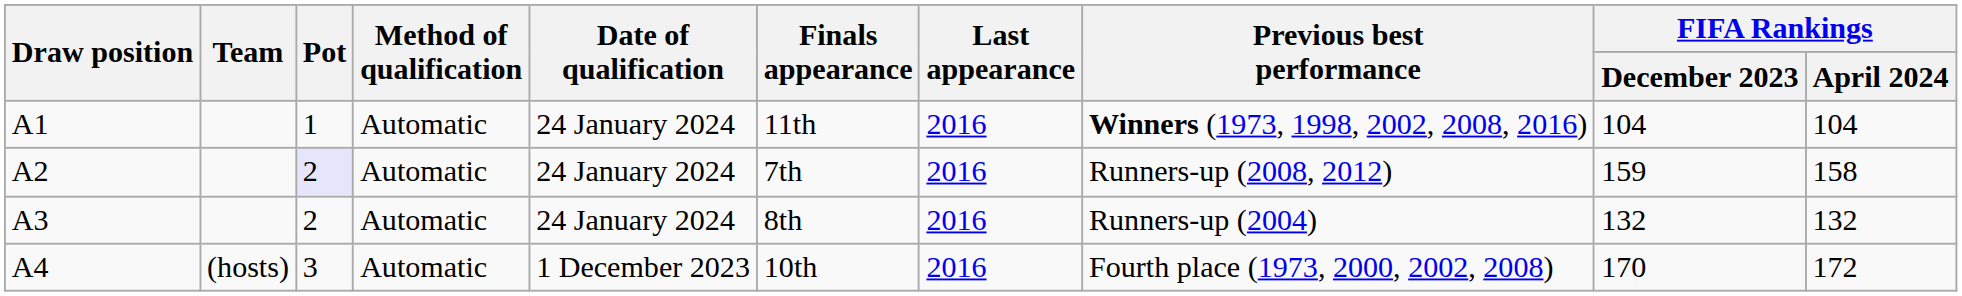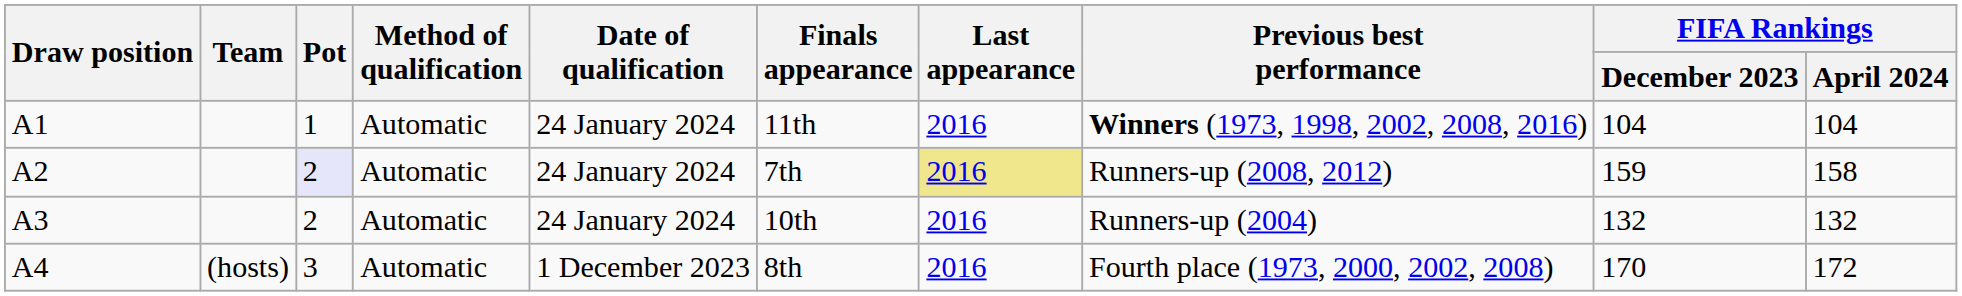 <table class="wikitable sortable">
 <tr>
 <th rowspan=2>Draw position</th>
 <th rowspan=2>Team</th>
 <th rowspan=2>Pot</th>
 <th rowspan=2>Method of<br>qualification</th>
 <th rowspan=2>Date of<br>qualification</th>
 <th rowspan=2>Finals<br>appearance</th>
 <th rowspan=2>Last<br>appearance</th>
 <th rowspan=2>Previous best<br>performance</th>
 <th colspan=2><a href='#'>FIFA Rankings</a></th>
 </tr>
 <tr>
 <th>December 2023</th>
 <th>April 2024</th>
 </tr>
 <tr>
 <td>A1</td>
 <td style=white-space:nowrap></td>
 <td>1</td>
 <td>Automatic</td>
 <td>24 January 2024</td>
 <td>11th</td>
 <td><a href='#'>2016</a></td>
 <td data-sort-value="1"><strong>Winners</strong> (<a href='#'>1973</a>, <a href='#'>1998</a>, <a href='#'>2002</a>, <a href='#'>2008</a>, <a href='#'>2016</a>)</td>
 <td>104</td>
 <td>104</td>
 </tr>
 <tr>
 <td>A2</td>
 <td style=white-space:nowrap></td>
 <td style="background: lavender;">2</td>
 <td>Automatic</td>
 <td>24 January 2024</td>
 <td>7th</td>
-<td><a href='#'>2016</a></td>
+<td style="background: khaki;"><a href='#'>2016</a></td>
 <td data-sort-value="2.1">Runners-up (<a href='#'>2008</a>, <a href='#'>2012</a>)</td>
 <td>159</td>
 <td>158</td>
 </tr>
 <tr>
 <td>A3</td>
 <td style=white-space:nowrap></td>
 <td>2</td>
 <td>Automatic</td>
 <td>24 January 2024</td>
-<td>8th</td>
+<td>10th</td>
 <td><a href='#'>2016</a></td>
 <td data-sort-value="2.2">Runners-up (<a href='#'>2004</a>)</td>
 <td>132</td>
 <td>132</td>
 </tr>
 <tr>
 <td>A4</td>
 <td style=white-space:nowrap> (hosts)</td>
 <td>3</td>
 <td>Automatic</td>
 <td>1 December 2023</td>
-<td>10th</td>
+<td>8th</td>
 <td><a href='#'>2016</a></td>
 <td data-sort-value="4.0">Fourth place (<a href='#'>1973</a>, <a href='#'>2000</a>, <a href='#'>2002</a>, <a href='#'>2008</a>)</td>
 <td>170</td>
 <td>172</td>
 </tr>
 </table>
